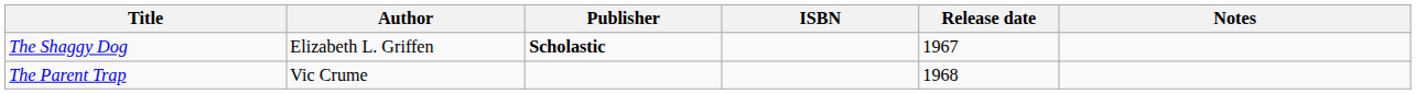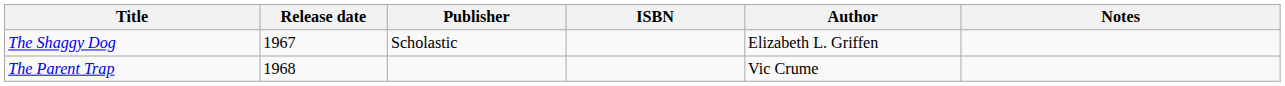 <table class="wikitable" width=100%>
 <tr>
 <th width=20%>Title</th>
-<th width=17%>Author</th>
+<th width=10%>Release date</th>
 <th width=14%>Publisher</th>
 <th width=14%>ISBN</th>
-<th width=10%>Release date</th>
+<th width=17%>Author</th>
 <th width=25%>Notes</th>
 </tr>
 <tr>
 <td><em><a href='#'>The Shaggy Dog</a></em></td>
+<td>1967</td>
+<td>Scholastic</td>
+<td></td>
 <td>Elizabeth L. Griffen</td>
-<td><strong>Scholastic</strong></td>
-<td></td>
-<td>1967</td>
 <td></td>
 </tr>
 <tr>
 <td><em><a href='#'>The Parent Trap</a></em></td>
-<td>Vic Crume</td>
+<td>1968</td>
 <td></td>
 <td></td>
-<td>1968</td>
+<td>Vic Crume</td>
 <td></td>
 </tr>
 </table>
